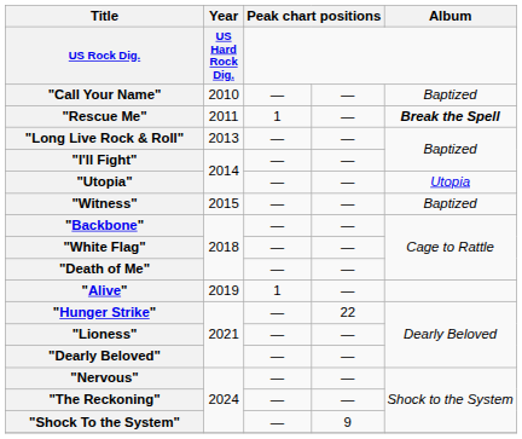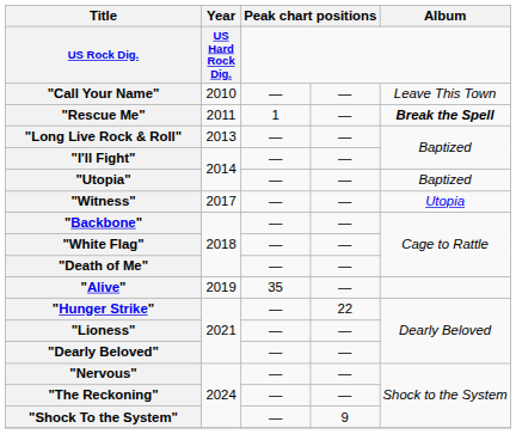 <table class="wikitable plainrowheaders" style="text-align:center;" border="1">
 <tr>
 <th scope="col" rowspan="2" style="width:14em;">Title</th>
 <th scope="col" rowspan="2">Year</th>
 <th scope="col" colspan="2">Peak chart positions</th>
 <th scope="col" rowspan="2">Album</th>
 </tr>
 <tr>
 </tr>
 <tr style="font-size:smaller;">
 <th scope="col" style="width:3em"><a href='#'>US Rock Dig.</a><br></th>
 <th scope="col" style="width:3em"><a href='#'>US<br>Hard<br>Rock<br>Dig.</a><br></th>
 </tr>
 <tr>
 <th scope="row">"Call Your Name"</th>
 <td>2010</td>
 <td>—</td>
 <td>—</td>
-<td><em>Baptized</em></td>
+<td><em>Leave This Town</em></td>
 </tr>
 <tr>
 <th scope="row">"Rescue Me"</th>
 <td>2011</td>
 <td>1</td>
 <td>—</td>
 <td><strong><em>Break the Spell</em></strong></td>
 </tr>
 <tr>
 <th scope="row">"Long Live Rock & Roll"</th>
 <td>2013</td>
 <td>—</td>
 <td>—</td>
 <td rowspan="2"><em>Baptized</em></td>
 </tr>
 <tr>
 <th scope="row">"I'll Fight"</th>
 <td rowspan="2">2014</td>
 <td>—</td>
 <td>—</td>
 </tr>
 <tr>
 <th scope="row">"Utopia"</th>
 <td>—</td>
 <td>—</td>
-<td><em><a href='#'>Utopia</a></em></td>
+<td><em>Baptized</em></td>
 </tr>
 <tr>
 <th scope="row">"Witness" </th>
-<td>2015</td>
+<td>2017</td>
 <td>—</td>
 <td>—</td>
-<td><em>Baptized</em></td>
+<td><em><a href='#'>Utopia</a></em></td>
 </tr>
 <tr>
 <th scope="row">"<a href='#'>Backbone</a>"</th>
 <td rowspan="3">2018</td>
 <td>—</td>
 <td>—</td>
 <td rowspan="3"><em>Cage to Rattle</em></td>
 </tr>
 <tr>
 <th scope="row">"White Flag"</th>
 <td>—</td>
 <td>—</td>
 </tr>
 <tr>
 <th scope="row">"Death of Me"</th>
 <td>—</td>
 <td>—</td>
 </tr>
 <tr>
 <th scope="row">"<a href='#'>Alive</a>"</th>
 <td>2019</td>
-<td>1</td>
+<td>35</td>
 <td>—</td>
 <td></td>
 </tr>
 <tr>
 <th scope="row">"<a href='#'>Hunger Strike</a>" </th>
 <td rowspan="3">2021</td>
 <td>—</td>
 <td>22</td>
 <td rowspan="3"><em>Dearly Beloved</em></td>
 </tr>
 <tr>
 <th scope="row">"Lioness"</th>
 <td>—</td>
 <td>—</td>
 </tr>
 <tr>
 <th scope="row">"Dearly Beloved"</th>
 <td>—</td>
 <td>—</td>
 </tr>
 <tr>
 <th scope="row">"Nervous"</th>
 <td rowspan="3">2024</td>
 <td>—</td>
 <td>—</td>
 <td rowspan="3"><em>Shock to the System</em></td>
 </tr>
 <tr>
 <th scope="row">"The Reckoning"</th>
 <td>—</td>
 <td>—</td>
 </tr>
 <tr>
 <th scope="row">"Shock To the System"</th>
 <td>—</td>
 <td>9</td>
 </tr>
 <tr>
 </tr>
 </table>
